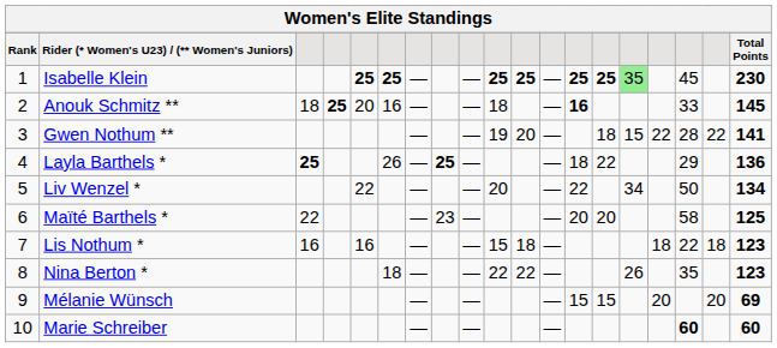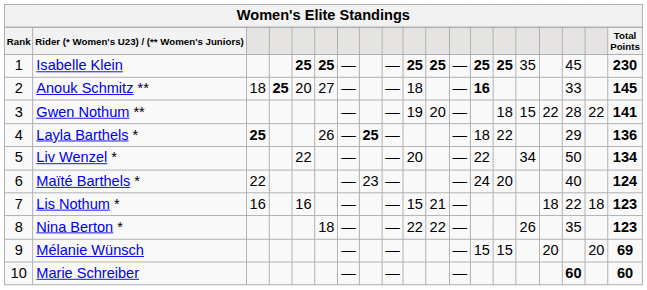 <table class="wikitable sortable">
 <tr>
 <th colspan=27 align="center">Women's Elite Standings</th>
 </tr>
 <tr>
 </tr>
 <tr style="font-size:8pt;font-weight:bold">
 <th align="center">Rank</th>
 <th align="center">Rider (* Women's U23) / (** Women's Juniors)</th>
 <th class=unsortable style="background:#E5E4E2;"><small></small></th>
 <th class=unsortable style="background:#E5E4E2;"><small></small></th>
 <th class=unsortable style="background:#E5E4E2;"><small></small></th>
 <th class=unsortable style="background:#E5E4E2;"><small></small></th>
 <th class=unsortable style="background:#E5E4E2;"><small></small></th>
 <th class=unsortable style="background:#E5E4E2;"><small></small></th>
 <th class=unsortable style="background:#E5E4E2;"><small></small></th>
 <th class=unsortable style="background:#E5E4E2;"><small></small></th>
 <th class=unsortable style="background:#E5E4E2;"><small></small></th>
 <th class=unsortable style="background:#E5E4E2;"><small></small></th>
 <th class=unsortable style="background:#E5E4E2;"><small></small></th>
 <th class=unsortable style="background:#E5E4E2;"><small></small></th>
 <th class=unsortable style="background:#E5E4E2;"><small></small></th>
 <th class=unsortable style="background:#E5E4E2;"><small></small></th>
 <th class=unsortable style="background:#E5E4E2;"><small></small></th>
 <th class=unsortable style="background:#E5E4E2;"><small></small></th>
 <th align="center">Total<br>Points</th>
 </tr>
 <tr>
 <td align=center>1</td>
 <td> <a href='#'>Isabelle Klein</a></td>
 <td align=center></td>
 <td align=center></td>
 <td align=center><strong>25</strong></td>
 <td align=center><strong>25</strong></td>
 <td align=center>—</td>
 <td align=center></td>
 <td align=center>—</td>
 <td align=center><strong>25</strong></td>
 <td align=center><strong>25</strong></td>
 <td align=center>—</td>
 <td align=center><strong>25</strong></td>
 <td align=center><strong>25</strong></td>
-<td align=center style="background: lightgreen;">35</td>
+<td align=center>35</td>
 <td align=center></td>
 <td align=center>45</td>
 <td align=center></td>
 <td align=center><strong>230</strong></td>
 </tr>
 <tr>
 <td align=center>2</td>
 <td> <a href='#'>Anouk Schmitz</a> **</td>
 <td align=center>18</td>
 <td align=center><strong>25</strong></td>
 <td align=center>20</td>
-<td align=center>16</td>
+<td align=center>27</td>
 <td align=center>—</td>
 <td align=center></td>
 <td align=center>—</td>
 <td align=center>18</td>
 <td align=center></td>
 <td align=center>—</td>
 <td align=center><strong>16</strong></td>
 <td align=center></td>
 <td align=center></td>
 <td align=center></td>
 <td align=center>33</td>
 <td align=center></td>
 <td align=center><strong>145</strong></td>
 </tr>
 <tr>
 <td align=center>3</td>
 <td> <a href='#'>Gwen Nothum</a> **</td>
 <td align=center></td>
 <td align=center></td>
 <td align=center></td>
 <td align=center></td>
 <td align=center>—</td>
 <td align=center></td>
 <td align=center>—</td>
 <td align=center>19</td>
 <td align=center>20</td>
 <td align=center>—</td>
 <td align=center></td>
 <td align=center>18</td>
 <td align=center>15</td>
 <td align=center>22</td>
 <td align=center>28</td>
 <td align=center>22</td>
 <td align=center><strong>141</strong></td>
 </tr>
 <tr>
 <td align=center>4</td>
 <td> <a href='#'>Layla Barthels</a> *</td>
 <td align=center><strong>25</strong></td>
 <td align=center></td>
 <td align=center></td>
 <td align=center>26</td>
 <td align=center>—</td>
 <td align=center><strong>25</strong></td>
 <td align=center>—</td>
 <td align=center></td>
 <td align=center></td>
 <td align=center>—</td>
 <td align=center>18</td>
 <td align=center>22</td>
 <td align=center></td>
 <td align=center></td>
 <td align=center>29</td>
 <td align=center></td>
 <td align=center><strong>136</strong></td>
 </tr>
 <tr>
 <td align=center>5</td>
 <td> <a href='#'>Liv Wenzel</a> *</td>
 <td align=center></td>
 <td align=center></td>
 <td align=center>22</td>
 <td align=center></td>
 <td align=center>—</td>
 <td align=center></td>
 <td align=center>—</td>
 <td align=center>20</td>
 <td align=center></td>
 <td align=center>—</td>
 <td align=center>22</td>
 <td align=center></td>
 <td align=center>34</td>
 <td align=center></td>
 <td align=center>50</td>
 <td align=center></td>
 <td align=center><strong>134</strong></td>
 </tr>
 <tr>
 <td align=center>6</td>
 <td> <a href='#'>Maïté Barthels</a> *</td>
 <td align=center>22</td>
 <td align=center></td>
 <td align=center></td>
 <td align=center></td>
 <td align=center>—</td>
 <td align=center>23</td>
 <td align=center>—</td>
 <td align=center></td>
 <td align=center></td>
 <td align=center>—</td>
-<td align=center>20</td>
+<td align=center>24</td>
 <td align=center>20</td>
 <td align=center></td>
 <td align=center></td>
-<td align=center>58</td>
+<td align=center>40</td>
 <td align=center></td>
-<td align=center><strong>125</strong></td>
+<td align=center><strong>124</strong></td>
 </tr>
 <tr>
 <td align=center>7</td>
 <td> <a href='#'>Lis Nothum</a> *</td>
 <td align=center>16</td>
 <td align=center></td>
 <td align=center>16</td>
 <td align=center></td>
 <td align=center>—</td>
 <td align=center></td>
 <td align=center>—</td>
 <td align=center>15</td>
-<td align=center>18</td>
+<td align=center>21</td>
 <td align=center>—</td>
 <td align=center></td>
 <td align=center></td>
 <td align=center></td>
 <td align=center>18</td>
 <td align=center>22</td>
 <td align=center>18</td>
 <td align=center><strong>123</strong></td>
 </tr>
 <tr>
 <td align=center>8</td>
 <td> <a href='#'>Nina Berton</a> *</td>
 <td align=center></td>
 <td align=center></td>
 <td align=center></td>
 <td align=center>18</td>
 <td align=center>—</td>
 <td align=center></td>
 <td align=center>—</td>
 <td align=center>22</td>
 <td align=center>22</td>
 <td align=center>—</td>
 <td align=center></td>
 <td align=center></td>
 <td align=center>26</td>
 <td align=center></td>
 <td align=center>35</td>
 <td align=center></td>
 <td align=center><strong>123</strong></td>
 </tr>
 <tr>
 <td align=center>9</td>
 <td> <a href='#'>Mélanie Wünsch</a></td>
 <td align=center></td>
 <td align=center></td>
 <td align=center></td>
 <td align=center></td>
 <td align=center>—</td>
 <td align=center></td>
 <td align=center>—</td>
 <td align=center></td>
 <td align=center></td>
 <td align=center>—</td>
 <td align=center>15</td>
 <td align=center>15</td>
 <td align=center></td>
 <td align=center>20</td>
 <td align=center></td>
 <td align=center>20</td>
 <td align=center><strong>69</strong></td>
 </tr>
 <tr>
 <td align=center>10</td>
 <td> <a href='#'>Marie Schreiber</a></td>
 <td align=center></td>
 <td align=center></td>
 <td align=center></td>
 <td align=center></td>
 <td align=center>—</td>
 <td align=center></td>
 <td align=center>—</td>
 <td align=center></td>
 <td align=center></td>
 <td align=center>—</td>
 <td align=center></td>
 <td align=center></td>
 <td align=center></td>
 <td align=center></td>
 <td align=center><strong>60</strong></td>
 <td align=center></td>
 <td align=center><strong>60</strong></td>
 </tr>
 </table>
